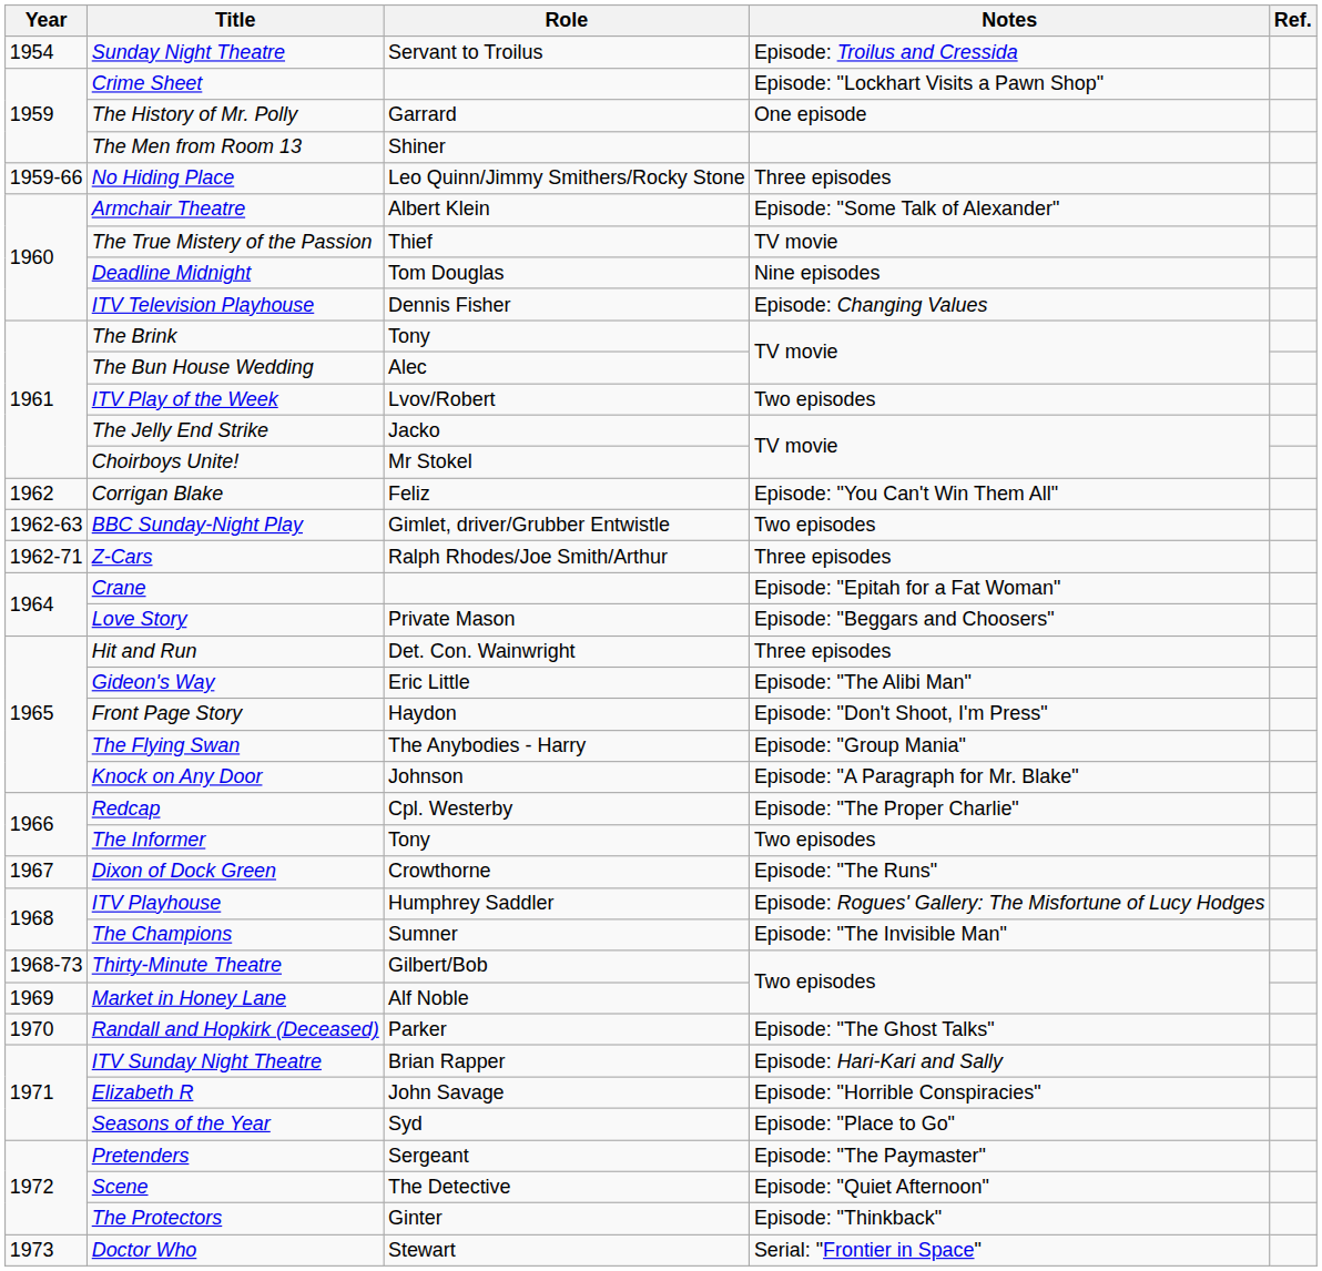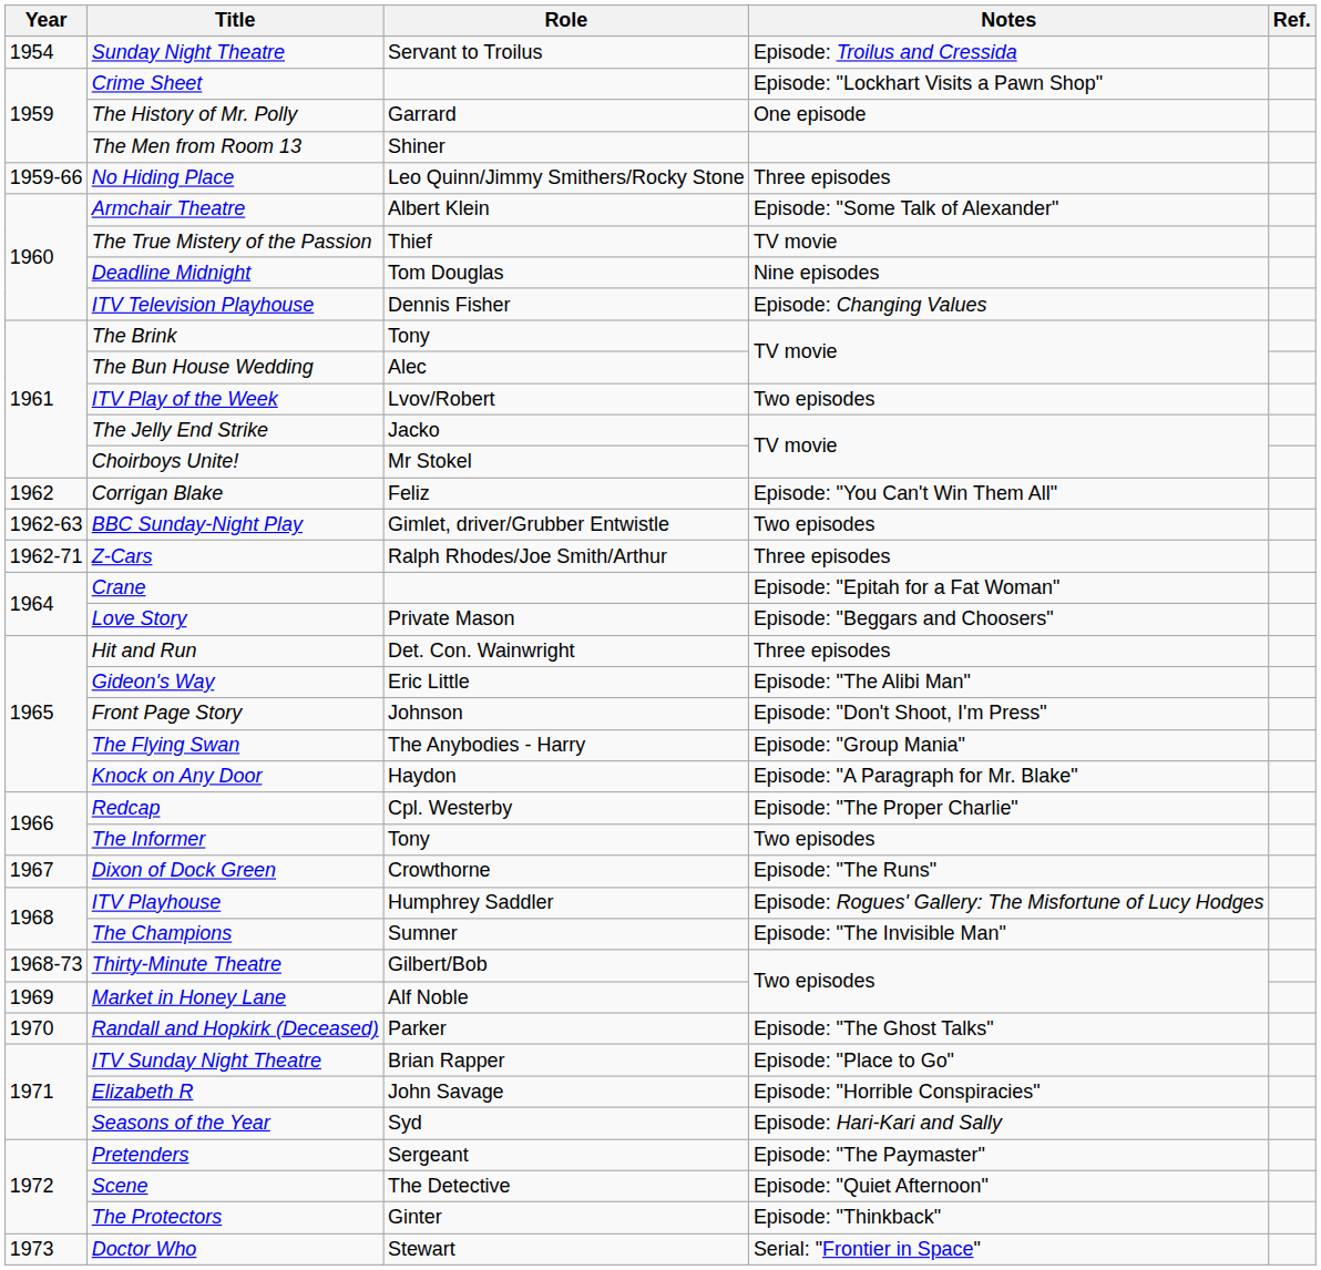 <table class="wikitable sortable">
 <tr>
 <th>Year</th>
 <th>Title</th>
 <th>Role</th>
 <th class="unsortable">Notes</th>
 <th>Ref.</th>
 </tr>
 <tr>
 <td>1954</td>
 <td><em><a href='#'>Sunday Night Theatre</a></em></td>
 <td>Servant to Troilus</td>
 <td>Episode: <em><a href='#'>Troilus and Cressida</a></em></td>
 <td></td>
 </tr>
 <tr>
 <td rowspan="3">1959</td>
 <td><em><a href='#'>Crime Sheet</a></em></td>
 <td></td>
 <td>Episode: "Lockhart Visits a Pawn Shop"</td>
 <td></td>
 </tr>
 <tr>
 <td><em>The History of Mr. Polly</em></td>
 <td>Garrard</td>
 <td>One episode</td>
 <td></td>
 </tr>
 <tr>
 <td><em>The Men from Room 13</em></td>
 <td>Shiner</td>
 <td></td>
 <td></td>
 </tr>
 <tr>
 <td>1959-66</td>
 <td><em><a href='#'>No Hiding Place</a></em></td>
 <td>Leo Quinn/Jimmy Smithers/Rocky Stone</td>
 <td>Three episodes</td>
 <td></td>
 </tr>
 <tr>
 <td rowspan="4">1960</td>
 <td><em><a href='#'>Armchair Theatre</a></em></td>
 <td>Albert Klein</td>
 <td>Episode: "Some Talk of Alexander"</td>
 <td></td>
 </tr>
 <tr>
 <td><em>The True Mistery of the Passion</em></td>
 <td>Thief</td>
 <td>TV movie</td>
 <td></td>
 </tr>
 <tr>
 <td><em><a href='#'>Deadline Midnight</a></em></td>
 <td>Tom Douglas</td>
 <td>Nine episodes</td>
 <td></td>
 </tr>
 <tr>
 <td><em><a href='#'>ITV Television Playhouse</a></em></td>
 <td>Dennis Fisher</td>
 <td>Episode: <em>Changing Values</em></td>
 <td></td>
 </tr>
 <tr>
 <td rowspan="5">1961</td>
 <td><em>The Brink</em></td>
 <td>Tony</td>
 <td rowspan="2">TV movie</td>
 <td></td>
 </tr>
 <tr>
 <td><em>The Bun House Wedding</em></td>
 <td>Alec</td>
 <td></td>
 </tr>
 <tr>
 <td><em><a href='#'>ITV Play of the Week</a></em></td>
 <td>Lvov/Robert</td>
 <td>Two episodes</td>
 <td></td>
 </tr>
 <tr>
 <td><em>The Jelly End Strike</em></td>
 <td>Jacko</td>
 <td rowspan="2">TV movie</td>
 <td></td>
 </tr>
 <tr>
 <td><em>Choirboys Unite!</em></td>
 <td>Mr Stokel</td>
 <td></td>
 </tr>
 <tr>
 <td>1962</td>
 <td><em>Corrigan Blake</em></td>
 <td>Feliz</td>
 <td>Episode: "You Can't Win Them All"</td>
 <td></td>
 </tr>
 <tr>
 <td>1962-63</td>
 <td><em><a href='#'>BBC Sunday-Night Play</a></em></td>
 <td>Gimlet, driver/Grubber Entwistle</td>
 <td>Two episodes</td>
 <td></td>
 </tr>
 <tr>
 <td>1962-71</td>
 <td><em><a href='#'>Z-Cars</a></em></td>
 <td>Ralph Rhodes/Joe Smith/Arthur</td>
 <td>Three episodes</td>
 <td></td>
 </tr>
 <tr>
 <td rowspan="2">1964</td>
 <td><em><a href='#'>Crane</a></em></td>
 <td></td>
 <td>Episode: "Epitah for a Fat Woman"</td>
 <td></td>
 </tr>
 <tr>
 <td><em><a href='#'>Love Story</a></em></td>
 <td>Private Mason</td>
 <td>Episode: "Beggars and Choosers"</td>
 <td></td>
 </tr>
 <tr>
 <td rowspan="5">1965</td>
 <td><em>Hit and Run</em></td>
 <td>Det. Con. Wainwright</td>
 <td>Three episodes</td>
 <td></td>
 </tr>
 <tr>
 <td><em><a href='#'>Gideon's Way</a></em></td>
 <td>Eric Little</td>
 <td>Episode: "The Alibi Man"</td>
 <td></td>
 </tr>
 <tr>
 <td><em>Front Page Story</em></td>
-<td>Haydon</td>
+<td>Johnson</td>
 <td>Episode: "Don't Shoot, I'm Press"</td>
 <td></td>
 </tr>
 <tr>
 <td><em><a href='#'>The Flying Swan</a></em></td>
 <td>The Anybodies - Harry</td>
 <td>Episode: "Group Mania"</td>
 <td></td>
 </tr>
 <tr>
 <td><em><a href='#'>Knock on Any Door</a></em></td>
-<td>Johnson</td>
+<td>Haydon</td>
 <td>Episode: "A Paragraph for Mr. Blake"</td>
 <td></td>
 </tr>
 <tr>
 <td rowspan="2">1966</td>
 <td><em><a href='#'>Redcap</a></em></td>
 <td>Cpl. Westerby</td>
 <td>Episode: "The Proper Charlie"</td>
 <td></td>
 </tr>
 <tr>
 <td><em><a href='#'>The Informer</a></em></td>
 <td>Tony</td>
 <td>Two episodes</td>
 <td></td>
 </tr>
 <tr>
 <td>1967</td>
 <td><em><a href='#'>Dixon of Dock Green</a></em></td>
 <td>Crowthorne</td>
 <td>Episode: "The Runs"</td>
 <td></td>
 </tr>
 <tr>
 <td rowspan="2">1968</td>
 <td><em><a href='#'>ITV Playhouse</a></em></td>
 <td>Humphrey Saddler</td>
 <td>Episode: <em>Rogues' Gallery: The Misfortune of Lucy Hodges</em></td>
 <td></td>
 </tr>
 <tr>
 <td><em><a href='#'>The Champions</a></em></td>
 <td>Sumner</td>
 <td>Episode: "The Invisible Man"</td>
 <td></td>
 </tr>
 <tr>
 <td>1968-73</td>
 <td><em><a href='#'>Thirty-Minute Theatre</a></em></td>
 <td>Gilbert/Bob</td>
 <td rowspan="2">Two episodes</td>
 <td></td>
 </tr>
 <tr>
 <td>1969</td>
 <td><em><a href='#'>Market in Honey Lane</a></em></td>
 <td>Alf Noble</td>
 <td></td>
 </tr>
 <tr>
 <td>1970</td>
 <td><em><a href='#'>Randall and Hopkirk (Deceased)</a></em></td>
 <td>Parker</td>
 <td>Episode: "The Ghost Talks"</td>
 <td></td>
 </tr>
 <tr>
 <td rowspan="3">1971</td>
 <td><em><a href='#'>ITV Sunday Night Theatre</a></em></td>
 <td>Brian Rapper</td>
-<td>Episode: <em>Hari-Kari and Sally</em></td>
+<td>Episode: "Place to Go"</td>
 <td></td>
 </tr>
 <tr>
 <td><em><a href='#'>Elizabeth R</a></em></td>
 <td>John Savage</td>
 <td>Episode: "Horrible Conspiracies"</td>
 <td></td>
 </tr>
 <tr>
 <td><em><a href='#'>Seasons of the Year</a></em></td>
 <td>Syd</td>
-<td>Episode: "Place to Go"</td>
+<td>Episode: <em>Hari-Kari and Sally</em></td>
 <td></td>
 </tr>
 <tr>
 <td rowspan="3">1972</td>
 <td><em><a href='#'>Pretenders</a></em></td>
 <td>Sergeant</td>
 <td>Episode: "The Paymaster"</td>
 <td></td>
 </tr>
 <tr>
 <td><em><a href='#'>Scene</a></em></td>
 <td>The Detective</td>
 <td>Episode: "Quiet Afternoon"</td>
 <td></td>
 </tr>
 <tr>
 <td><em><a href='#'>The Protectors</a></em></td>
 <td>Ginter</td>
 <td>Episode: "Thinkback"</td>
 <td></td>
 </tr>
 <tr>
 <td>1973</td>
 <td><em><a href='#'>Doctor Who</a></em></td>
 <td>Stewart</td>
 <td>Serial: "<a href='#'>Frontier in Space</a>"</td>
 <td></td>
 </tr>
 </table>
